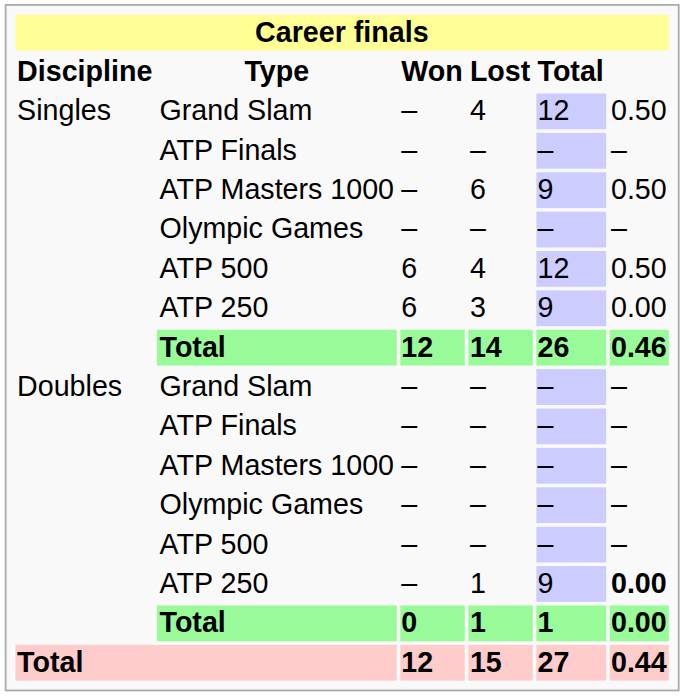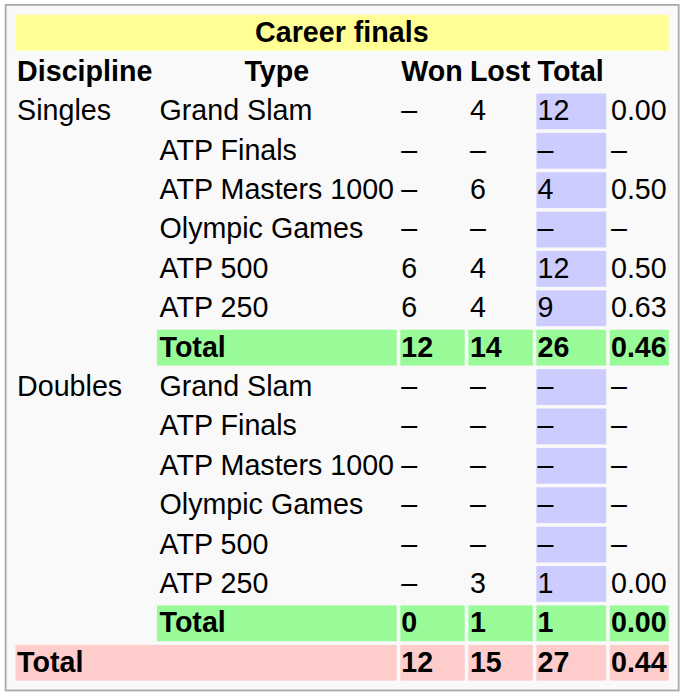 <table class="infobox vcard vevent nowrap">
 <tr bgcolor=FFFF96>
 <th colspan=6>Career finals</th>
 </tr>
 <tr>
 <th>Discipline</th>
 <th>Type</th>
 <th>Won</th>
 <th>Lost</th>
 <th>Total</th>
 <th></th>
 </tr>
 <tr>
 <td rowspan=7>Singles</td>
 <td>Grand Slam</td>
 <td>–</td>
 <td>4</td>
 <td bgcolor=CCCCFF>12</td>
-<td>0.50</td>
+<td>0.00</td>
 </tr>
 <tr>
 <td>ATP Finals</td>
 <td>–</td>
 <td>–</td>
 <td bgcolor=CCCCFF>–</td>
 <td>–</td>
 </tr>
 <tr>
 <td>ATP Masters 1000</td>
 <td>–</td>
 <td>6</td>
-<td bgcolor=CCCCFF>9</td>
+<td bgcolor=CCCCFF>4</td>
 <td>0.50</td>
 </tr>
 <tr>
 <td>Olympic Games</td>
 <td>–</td>
 <td>–</td>
 <td bgcolor=CCCCFF>–</td>
 <td>–</td>
 </tr>
 <tr>
 <td>ATP 500</td>
 <td>6</td>
 <td>4</td>
 <td bgcolor=CCCCFF>12</td>
 <td>0.50</td>
 </tr>
 <tr>
 <td>ATP 250</td>
 <td>6</td>
-<td>3</td>
+<td>4</td>
 <td bgcolor=CCCCFF>9</td>
-<td>0.00</td>
+<td>0.63</td>
 </tr>
 <tr bgcolor=98fb98>
 <td><strong>Total</strong></td>
 <td><strong>12</strong></td>
 <td><strong>14</strong></td>
 <td><strong>26</strong></td>
 <td><strong>0.46</strong></td>
 </tr>
 <tr>
 <td rowspan=7>Doubles</td>
 <td>Grand Slam</td>
 <td>–</td>
 <td>–</td>
 <td bgcolor=CCCCFF>–</td>
 <td>–</td>
 </tr>
 <tr>
 <td>ATP Finals</td>
 <td>–</td>
 <td>–</td>
 <td bgcolor=CCCCFF>–</td>
 <td>–</td>
 </tr>
 <tr>
 <td>ATP Masters 1000</td>
 <td>–</td>
 <td>–</td>
 <td bgcolor=CCCCFF>–</td>
 <td>–</td>
 </tr>
 <tr>
 <td>Olympic Games</td>
 <td>–</td>
 <td>–</td>
 <td bgcolor=CCCCFF>–</td>
 <td>–</td>
 </tr>
 <tr>
 <td>ATP 500</td>
 <td>–</td>
 <td>–</td>
 <td bgcolor=CCCCFF>–</td>
 <td>–</td>
 </tr>
 <tr>
 <td>ATP 250</td>
 <td>–</td>
-<td>1</td>
-<td bgcolor=CCCCFF>9</td>
-<td><strong>0.00</strong></td>
+<td>3</td>
+<td bgcolor=CCCCFF>1</td>
+<td>0.00</td>
 </tr>
 <tr bgcolor=98fb98>
 <td><strong>Total</strong></td>
 <td><strong>0</strong></td>
 <td><strong>1</strong></td>
 <td><strong>1</strong></td>
 <td><strong>0.00</strong></td>
 </tr>
 <tr bgcolor=FFCCCC>
 <td colspan=2><strong>Total</strong></td>
 <td><strong>12</strong></td>
 <td><strong>15</strong></td>
 <td><strong>27</strong></td>
 <td><strong>0.44</strong></td>
 </tr>
 </table>
